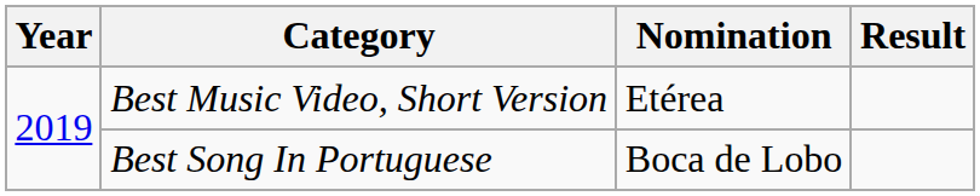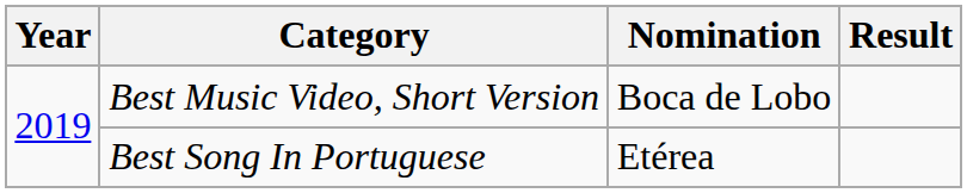 <table class="wikitable">
 <tr>
 <th>Year</th>
 <th>Category</th>
 <th>Nomination</th>
 <th>Result</th>
 </tr>
 <tr>
 <td rowspan="3"><a href='#'>2019</a></td>
 <td><em>Best Music Video, Short Version</em></td>
-<td>Etérea</td>
+<td>Boca de Lobo</td>
 <td></td>
 </tr>
 <tr>
 <td><em>Best Song In Portuguese</em></td>
-<td>Boca de Lobo</td>
+<td>Etérea</td>
 <td></td>
 </tr>
 </table>
